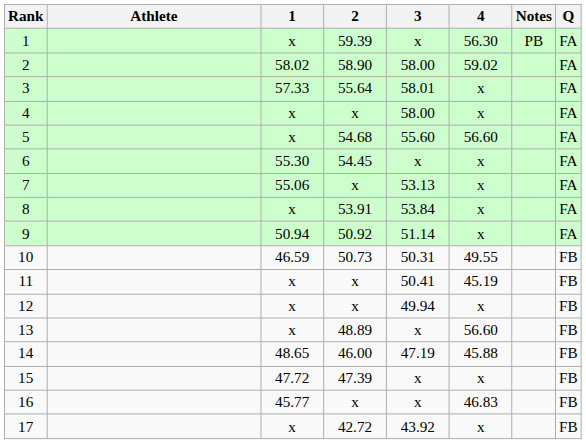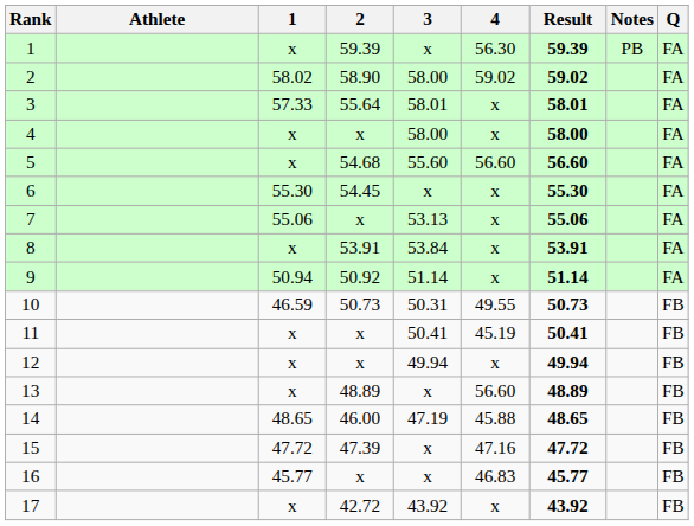 <table class="wikitable" style="text-align:center">
 <tr>
 <th>Rank</th>
 <th width=300>Athlete</th>
 <th width=70>1</th>
 <th width=70>2</th>
 <th width=70>3</th>
 <th width=70>4</th>
+<th width=80>Result</th>
 <th>Notes</th>
 <th>Q</th>
 </tr>
 <tr bgcolor=ccffcc>
 <td>1</td>
 <td align=left></td>
 <td>x</td>
 <td>59.39</td>
 <td>x</td>
 <td>56.30</td>
+<td><strong>59.39</strong></td>
 <td>PB</td>
 <td>FA</td>
 </tr>
 <tr bgcolor=ccffcc>
 <td>2</td>
 <td align=left></td>
 <td>58.02</td>
 <td>58.90</td>
 <td>58.00</td>
 <td>59.02</td>
+<td><strong>59.02</strong></td>
 <td></td>
 <td>FA</td>
 </tr>
 <tr bgcolor=ccffcc>
 <td>3</td>
 <td align=left></td>
 <td>57.33</td>
 <td>55.64</td>
 <td>58.01</td>
 <td>x</td>
+<td><strong>58.01</strong></td>
 <td></td>
 <td>FA</td>
 </tr>
 <tr bgcolor=ccffcc>
 <td>4</td>
 <td align=left></td>
 <td>x</td>
 <td>x</td>
 <td>58.00</td>
 <td>x</td>
+<td><strong>58.00</strong></td>
 <td></td>
 <td>FA</td>
 </tr>
 <tr bgcolor=ccffcc>
 <td>5</td>
 <td align=left></td>
 <td>x</td>
 <td>54.68</td>
 <td>55.60</td>
 <td>56.60</td>
+<td><strong>56.60</strong></td>
 <td></td>
 <td>FA</td>
 </tr>
 <tr bgcolor=ccffcc>
 <td>6</td>
 <td align=left></td>
 <td>55.30</td>
 <td>54.45</td>
 <td>x</td>
 <td>x</td>
+<td><strong>55.30</strong></td>
 <td></td>
 <td>FA</td>
 </tr>
 <tr bgcolor=ccffcc>
 <td>7</td>
 <td align=left></td>
 <td>55.06</td>
 <td>x</td>
 <td>53.13</td>
 <td>x</td>
+<td><strong>55.06</strong></td>
 <td></td>
 <td>FA</td>
 </tr>
 <tr bgcolor=ccffcc>
 <td>8</td>
 <td align=left></td>
 <td>x</td>
 <td>53.91</td>
 <td>53.84</td>
 <td>x</td>
+<td><strong>53.91</strong></td>
 <td></td>
 <td>FA</td>
 </tr>
 <tr bgcolor=ccffcc>
 <td>9</td>
 <td align=left></td>
 <td>50.94</td>
 <td>50.92</td>
 <td>51.14</td>
 <td>x</td>
+<td><strong>51.14</strong></td>
 <td></td>
 <td>FA</td>
 </tr>
 <tr>
 <td>10</td>
 <td align=left></td>
 <td>46.59</td>
 <td>50.73</td>
 <td>50.31</td>
 <td>49.55</td>
+<td><strong>50.73</strong></td>
 <td></td>
 <td>FB</td>
 </tr>
 <tr>
 <td>11</td>
 <td align=left></td>
 <td>x</td>
 <td>x</td>
 <td>50.41</td>
 <td>45.19</td>
+<td><strong>50.41</strong></td>
 <td></td>
 <td>FB</td>
 </tr>
 <tr>
 <td>12</td>
 <td align=left></td>
 <td>x</td>
 <td>x</td>
 <td>49.94</td>
 <td>x</td>
+<td><strong>49.94</strong></td>
 <td></td>
 <td>FB</td>
 </tr>
 <tr>
 <td>13</td>
 <td align=left></td>
 <td>x</td>
 <td>48.89</td>
 <td>x</td>
 <td>56.60</td>
+<td><strong>48.89</strong></td>
 <td></td>
 <td>FB</td>
 </tr>
 <tr>
 <td>14</td>
 <td align=left></td>
 <td>48.65</td>
 <td>46.00</td>
 <td>47.19</td>
 <td>45.88</td>
+<td><strong>48.65</strong></td>
 <td></td>
 <td>FB</td>
 </tr>
 <tr>
 <td>15</td>
 <td align=left></td>
 <td>47.72</td>
 <td>47.39</td>
 <td>x</td>
-<td>x</td>
+<td>47.16</td>
+<td><strong>47.72</strong></td>
 <td></td>
 <td>FB</td>
 </tr>
 <tr>
 <td>16</td>
 <td align=left></td>
 <td>45.77</td>
 <td>x</td>
 <td>x</td>
 <td>46.83</td>
+<td><strong>45.77</strong></td>
 <td></td>
 <td>FB</td>
 </tr>
 <tr>
 <td>17</td>
 <td align=left></td>
 <td>x</td>
 <td>42.72</td>
 <td>43.92</td>
 <td>x</td>
+<td><strong>43.92</strong></td>
 <td></td>
 <td>FB</td>
 </tr>
 </table>
